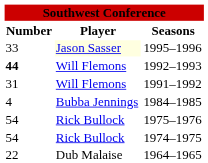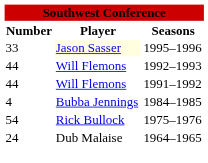 <table width="250" class="toccolours" style="margin-right:1em" |>
 <tr>
 <th colspan="3" style="text-align: center; background:#CC0000"><span><strong>Southwest Conference</strong></span></th>
 </tr>
 <tr>
 <th>Number</th>
 <th>Player</th>
 <th>Seasons</th>
 </tr>
 <tr>
 <td>33</td>
 <td style="background: lightyellow;"><a href='#'>Jason Sasser</a></td>
 <td>1995–1996</td>
 </tr>
 <tr>
-<td><strong>44</strong></td>
+<td>44</td>
 <td><a href='#'>Will Flemons</a></td>
 <td>1992–1993</td>
 </tr>
 <tr>
-<td>31</td>
+<td>44</td>
 <td><a href='#'>Will Flemons</a></td>
 <td>1991–1992</td>
 </tr>
 <tr>
 <td>4</td>
 <td><a href='#'>Bubba Jennings</a></td>
 <td>1984–1985</td>
 </tr>
 <tr>
 <td>54</td>
 <td><a href='#'>Rick Bullock</a></td>
 <td>1975–1976</td>
 </tr>
 <tr>
-<td>54</td>
-<td><a href='#'>Rick Bullock</a></td>
-<td>1974–1975</td>
-</tr>
-<tr>
-<td>22</td>
+<td>24</td>
 <td>Dub Malaise</td>
 <td>1964–1965<br></td>
 </tr>
 </table>
